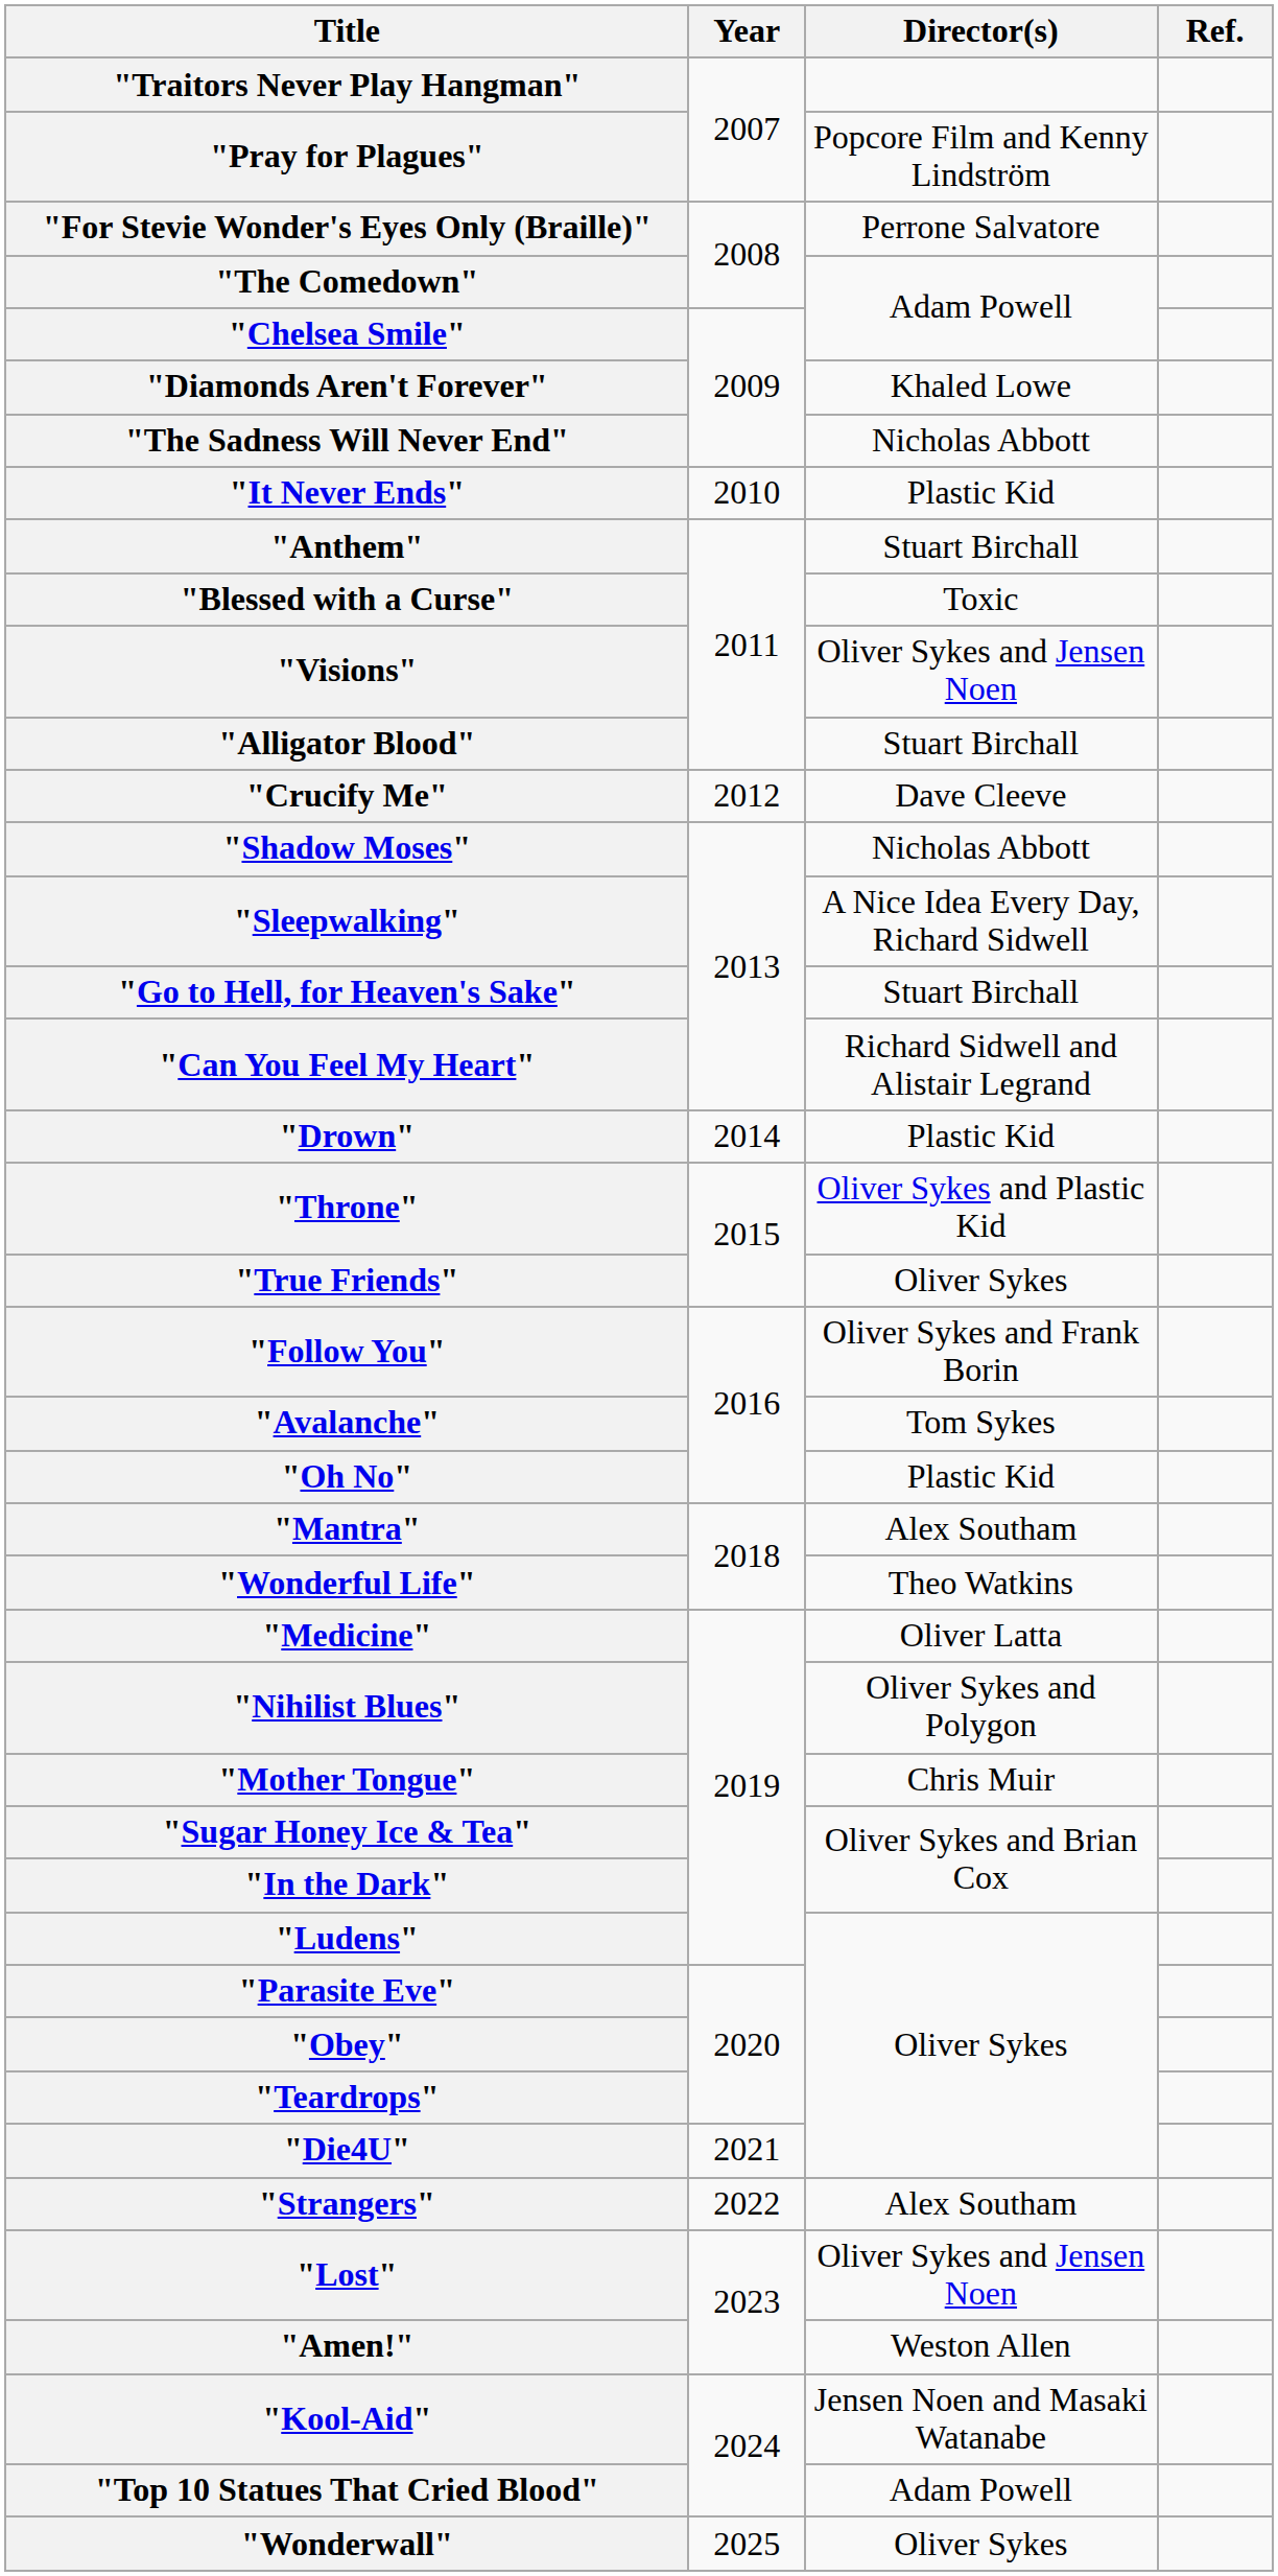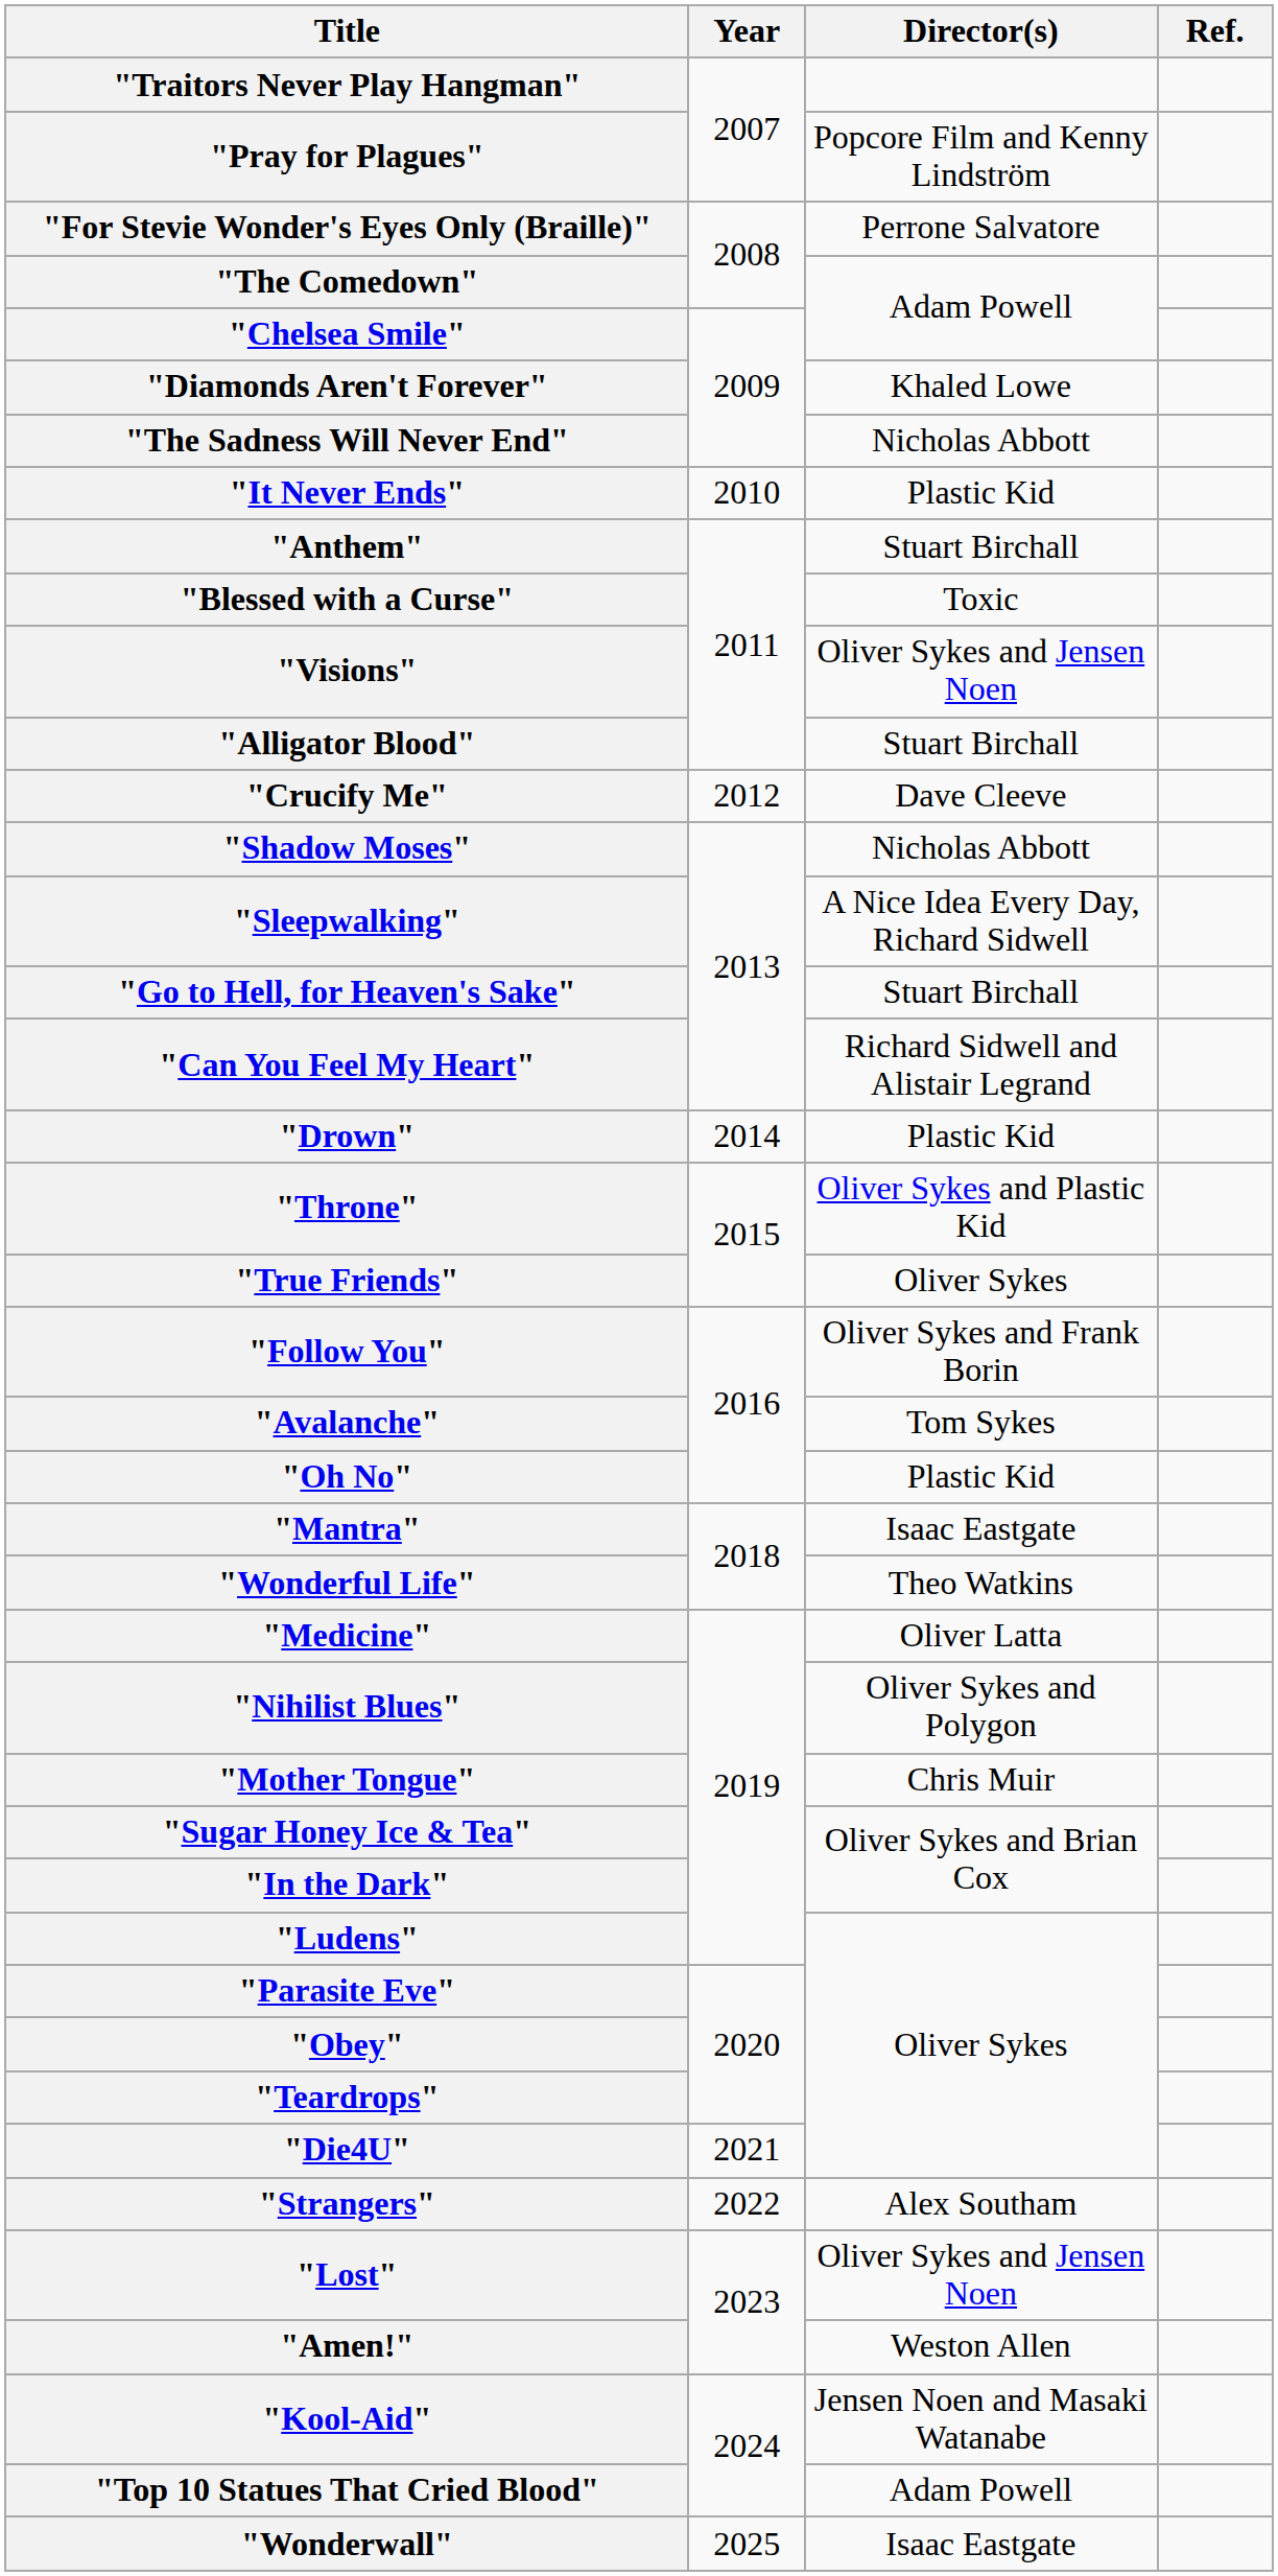 <table class="wikitable plainrowheaders" style="text-align:center;">
 <tr>
 <th scope="col" style="width:20em;">Title</th>
 <th scope="col" style="width:3em;">Year</th>
 <th scope="col">Director(s)</th>
 <th scope="col" style="width:3em;">Ref.</th>
 </tr>
 <tr>
 <th scope="row">"Traitors Never Play Hangman"</th>
 <td rowspan="2">2007</td>
 <td></td>
 <td></td>
 </tr>
 <tr>
 <th scope="row">"Pray for Plagues"</th>
 <td>Popcore Film and Kenny Lindström</td>
 <td></td>
 </tr>
 <tr>
 <th scope="row">"For Stevie Wonder's Eyes Only (Braille)"</th>
 <td rowspan="2">2008</td>
 <td>Perrone Salvatore</td>
 <td></td>
 </tr>
 <tr>
 <th scope="row">"The Comedown"</th>
 <td rowspan="2">Adam Powell</td>
 <td></td>
 </tr>
 <tr>
 <th scope="row">"<a href='#'>Chelsea Smile</a>"</th>
 <td rowspan="3">2009</td>
 <td></td>
 </tr>
 <tr>
 <th scope="row">"Diamonds Aren't Forever"</th>
 <td>Khaled Lowe</td>
 <td></td>
 </tr>
 <tr>
 <th scope="row">"The Sadness Will Never End"</th>
 <td>Nicholas Abbott</td>
 <td></td>
 </tr>
 <tr>
 <th scope="row">"<a href='#'>It Never Ends</a>"</th>
 <td>2010</td>
 <td>Plastic Kid</td>
 <td></td>
 </tr>
 <tr>
 <th scope="row">"Anthem"</th>
 <td rowspan="4">2011</td>
 <td>Stuart Birchall</td>
 <td></td>
 </tr>
 <tr>
 <th scope="row">"Blessed with a Curse"</th>
 <td>Toxic</td>
 <td></td>
 </tr>
 <tr>
 <th scope="row">"Visions"</th>
 <td>Oliver Sykes and <a href='#'>Jensen Noen</a></td>
 <td></td>
 </tr>
 <tr>
 <th scope="row">"Alligator Blood"</th>
 <td>Stuart Birchall</td>
 <td></td>
 </tr>
 <tr>
 <th scope="row">"Crucify Me"</th>
 <td>2012</td>
 <td>Dave Cleeve</td>
 <td></td>
 </tr>
 <tr>
 <th scope="row">"<a href='#'>Shadow Moses</a>"</th>
 <td rowspan="4">2013</td>
 <td>Nicholas Abbott</td>
 <td></td>
 </tr>
 <tr>
 <th scope="row">"<a href='#'>Sleepwalking</a>"</th>
 <td>A Nice Idea Every Day, Richard Sidwell</td>
 <td></td>
 </tr>
 <tr>
 <th scope="row">"<a href='#'>Go to Hell, for Heaven's Sake</a>"</th>
 <td>Stuart Birchall</td>
 <td></td>
 </tr>
 <tr>
 <th scope="row">"<a href='#'>Can You Feel My Heart</a>"</th>
 <td>Richard Sidwell and Alistair Legrand</td>
 <td></td>
 </tr>
 <tr>
 <th scope="row">"<a href='#'>Drown</a>"</th>
 <td>2014</td>
 <td>Plastic Kid</td>
 <td></td>
 </tr>
 <tr>
 <th scope="row">"<a href='#'>Throne</a>"</th>
 <td rowspan="2">2015</td>
 <td><a href='#'>Oliver Sykes</a> and Plastic Kid</td>
 <td></td>
 </tr>
 <tr>
 <th scope="row">"<a href='#'>True Friends</a>"</th>
 <td>Oliver Sykes</td>
 <td></td>
 </tr>
 <tr>
 <th scope="row">"<a href='#'>Follow You</a>"</th>
 <td rowspan="3">2016</td>
 <td>Oliver Sykes and Frank Borin</td>
 <td></td>
 </tr>
 <tr>
 <th scope="row">"<a href='#'>Avalanche</a>"</th>
 <td>Tom Sykes</td>
 <td></td>
 </tr>
 <tr>
 <th scope="row">"<a href='#'>Oh No</a>"</th>
 <td>Plastic Kid</td>
 <td></td>
 </tr>
 <tr>
 <th scope="row">"<a href='#'>Mantra</a>"</th>
 <td rowspan="2">2018</td>
-<td>Alex Southam</td>
+<td>Isaac Eastgate</td>
 <td></td>
 </tr>
 <tr>
 <th scope="row">"<a href='#'>Wonderful Life</a>"</th>
 <td>Theo Watkins</td>
 <td></td>
 </tr>
 <tr>
 <th scope="row">"<a href='#'>Medicine</a>"</th>
 <td rowspan="6">2019</td>
 <td>Oliver Latta</td>
 <td></td>
 </tr>
 <tr>
 <th scope="row">"<a href='#'>Nihilist Blues</a>"</th>
 <td>Oliver Sykes and Polygon</td>
 <td></td>
 </tr>
 <tr>
 <th scope="row">"<a href='#'>Mother Tongue</a>"</th>
 <td>Chris Muir</td>
 <td></td>
 </tr>
 <tr>
 <th scope="row">"<a href='#'>Sugar Honey Ice & Tea</a>"</th>
 <td rowspan="2">Oliver Sykes and Brian Cox</td>
 <td></td>
 </tr>
 <tr>
 <th scope="row">"<a href='#'>In the Dark</a>"</th>
 <td></td>
 </tr>
 <tr>
 <th scope="row">"<a href='#'>Ludens</a>"</th>
 <td rowspan="5">Oliver Sykes</td>
 <td></td>
 </tr>
 <tr>
 <th scope="row">"<a href='#'>Parasite Eve</a>"</th>
 <td rowspan="3">2020</td>
 <td></td>
 </tr>
 <tr>
 <th scope="row">"<a href='#'>Obey</a>"</th>
 <td></td>
 </tr>
 <tr>
 <th scope="row">"<a href='#'>Teardrops</a>"</th>
 <td></td>
 </tr>
 <tr>
 <th scope="row">"<a href='#'>Die4U</a>"</th>
 <td>2021</td>
 <td></td>
 </tr>
 <tr>
 <th scope="row">"<a href='#'>Strangers</a>"</th>
 <td>2022</td>
 <td>Alex Southam</td>
 <td></td>
 </tr>
 <tr>
 <th scope="row">"<a href='#'>Lost</a>"</th>
 <td rowspan="2">2023</td>
 <td>Oliver Sykes and <a href='#'>Jensen Noen</a></td>
 <td></td>
 </tr>
 <tr>
 <th scope="row">"Amen!"</th>
 <td>Weston Allen</td>
 <td></td>
 </tr>
 <tr>
 <th scope="row">"<a href='#'>Kool-Aid</a>"</th>
 <td rowspan="2">2024</td>
 <td>Jensen Noen and Masaki Watanabe</td>
 <td></td>
 </tr>
 <tr>
 <th scope="row">"Top 10 Statues That Cried Blood"</th>
 <td>Adam Powell</td>
 <td></td>
 </tr>
 <tr>
 <th scope="row">"Wonderwall"</th>
 <td>2025</td>
-<td>Oliver Sykes</td>
+<td>Isaac Eastgate</td>
 <td></td>
 </tr>
 <tr>
 </tr>
 </table>
